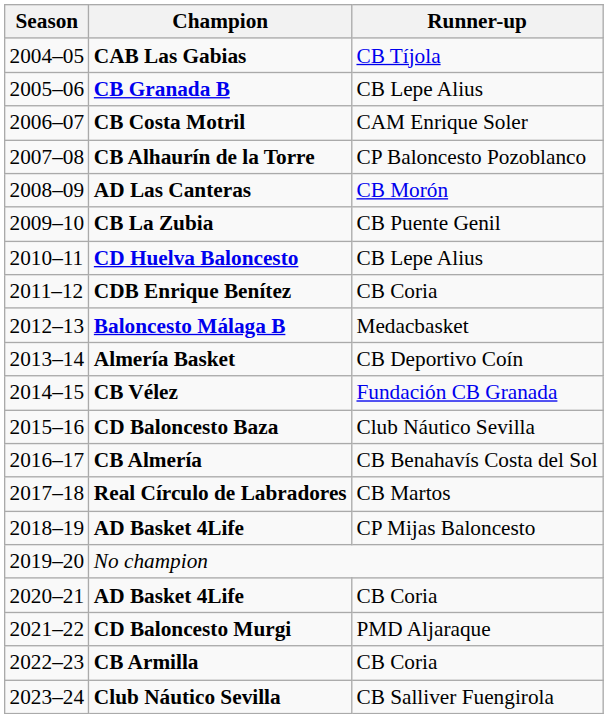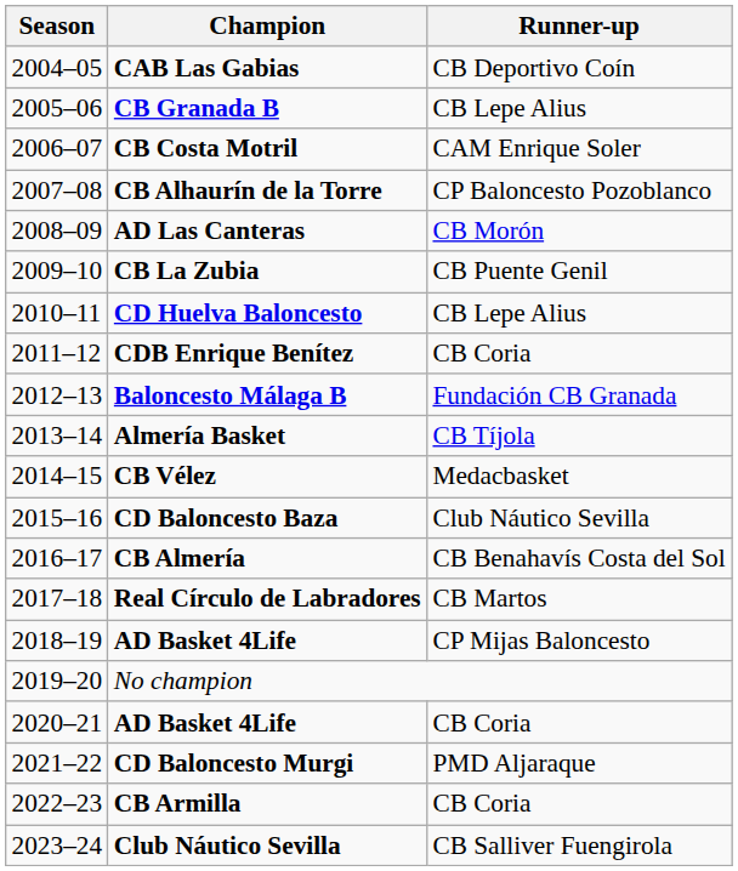 <table class="wikitable">
 <tr>
 <th>Season</th>
 <th>Champion</th>
 <th>Runner-up</th>
 </tr>
 <tr>
 <td>2004–05</td>
 <td><strong>CAB Las Gabias</strong></td>
-<td><a href='#'>CB Tíjola</a></td>
+<td>CB Deportivo Coín</td>
 </tr>
 <tr>
 <td>2005–06</td>
 <td><strong><a href='#'>CB Granada B</a></strong></td>
 <td>CB Lepe Alius</td>
 </tr>
 <tr>
 <td>2006–07</td>
 <td><strong>CB Costa Motril</strong></td>
 <td>CAM Enrique Soler</td>
 </tr>
 <tr>
 <td>2007–08</td>
 <td><strong>CB Alhaurín de la Torre</strong></td>
 <td>CP Baloncesto Pozoblanco</td>
 </tr>
 <tr>
 <td>2008–09</td>
 <td><strong>AD Las Canteras</strong></td>
 <td><a href='#'>CB Morón</a></td>
 </tr>
 <tr>
 <td>2009–10</td>
 <td><strong>CB La Zubia</strong></td>
 <td>CB Puente Genil</td>
 </tr>
 <tr>
 <td>2010–11</td>
 <td><strong><a href='#'>CD Huelva Baloncesto</a></strong></td>
 <td>CB Lepe Alius</td>
 </tr>
 <tr>
 <td>2011–12</td>
 <td><strong>CDB Enrique Benítez</strong></td>
 <td>CB Coria</td>
 </tr>
 <tr>
 <td>2012–13</td>
 <td><strong><a href='#'>Baloncesto Málaga B</a></strong></td>
-<td>Medacbasket</td>
+<td><a href='#'>Fundación CB Granada</a></td>
 </tr>
 <tr>
 <td>2013–14</td>
 <td><strong>Almería Basket</strong></td>
-<td>CB Deportivo Coín</td>
+<td><a href='#'>CB Tíjola</a></td>
 </tr>
 <tr>
 <td>2014–15</td>
 <td><strong>CB Vélez</strong></td>
-<td><a href='#'>Fundación CB Granada</a></td>
+<td>Medacbasket</td>
 </tr>
 <tr>
 <td>2015–16</td>
 <td><strong>CD Baloncesto Baza</strong></td>
 <td>Club Náutico Sevilla</td>
 </tr>
 <tr>
 <td>2016–17</td>
 <td><strong>CB Almería</strong></td>
 <td>CB Benahavís Costa del Sol</td>
 </tr>
 <tr>
 <td>2017–18</td>
 <td><strong>Real Círculo de Labradores</strong></td>
 <td>CB Martos</td>
 </tr>
 <tr>
 <td>2018–19</td>
 <td><strong>AD Basket 4Life</strong></td>
 <td>CP Mijas Baloncesto</td>
 </tr>
 <tr>
 <td>2019–20</td>
 <td colspan="2"><em>No champion</em></td>
 </tr>
 <tr>
 <td>2020–21</td>
 <td><strong>AD Basket 4Life</strong></td>
 <td>CB Coria</td>
 </tr>
 <tr>
 <td>2021–22</td>
 <td><strong>CD Baloncesto Murgi</strong></td>
 <td>PMD Aljaraque</td>
 </tr>
 <tr>
 <td>2022–23</td>
 <td><strong>CB Armilla</strong></td>
 <td>CB Coria</td>
 </tr>
 <tr>
 <td>2023–24</td>
 <td><strong>Club Náutico Sevilla</strong></td>
 <td>CB Salliver Fuengirola</td>
 </tr>
 </table>
